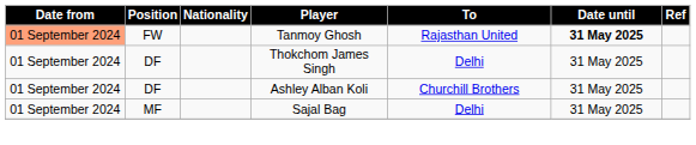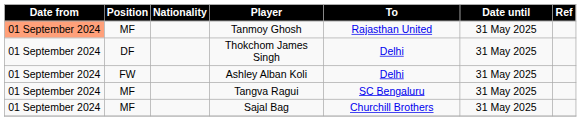 <table class="wikitable" style="text-align:center;font-size:90%">
 <tr>
 <th style="background:black;color:#FFFFFF;width:130px">Date from</th>
 <th style="background:black;color:#FFFFFF;width:50px">Position</th>
 <th style="background:black;color:#FFFFFF;width:50px">Nationality</th>
 <th style="background:black;color:#FFFFFF;width:150px">Player</th>
 <th style="background:black;color:#FFFFFF;width:180px">To</th>
 <th style="background:black;color:#FFFFFF;width:120px">Date until</th>
 <th style="background:black;color:#FFFFFF;width:25px">Ref</th>
 </tr>
 <tr>
 <td style="background: lightsalmon;">01 September 2024</td>
-<td>FW</td>
+<td>MF</td>
 <td></td>
 <td>Tanmoy Ghosh</td>
 <td> <a href='#'>Rajasthan United</a></td>
-<td><strong>31 May 2025</strong></td>
+<td>31 May 2025</td>
 <td></td>
 </tr>
 <tr>
 <td>01 September 2024</td>
 <td>DF</td>
 <td></td>
 <td>Thokchom James Singh</td>
 <td> <a href='#'>Delhi</a></td>
 <td>31 May 2025</td>
 <td></td>
 </tr>
 <tr>
 <td>01 September 2024</td>
-<td>DF</td>
+<td>FW</td>
 <td></td>
 <td>Ashley Alban Koli</td>
-<td> <a href='#'>Churchill Brothers</a></td>
+<td> <a href='#'>Delhi</a></td>
+<td>31 May 2025</td>
+<td></td>
+</tr>
+<tr>
+<td>01 September 2024</td>
+<td>MF</td>
+<td></td>
+<td>Tangva Ragui</td>
+<td> <a href='#'>SC Bengaluru</a></td>
 <td>31 May 2025</td>
 <td></td>
 </tr>
 <tr>
 <td>01 September 2024</td>
 <td>MF</td>
 <td></td>
 <td>Sajal Bag</td>
-<td> <a href='#'>Delhi</a></td>
+<td> <a href='#'>Churchill Brothers</a></td>
 <td>31 May 2025</td>
 <td></td>
 </tr>
 <tr>
 </tr>
 </table>
